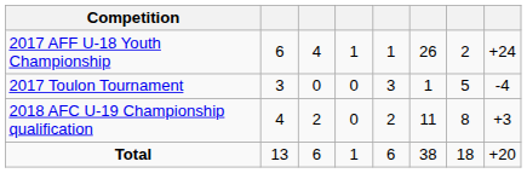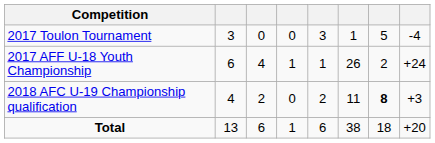 <table class="wikitable" style="text-align: center;">
 <tr>
 <th width=250>Competition</th>
 <th width=30></th>
 <th width=30></th>
 <th width=30></th>
 <th width=30></th>
 <th width=30></th>
 <th width=30></th>
 <th width=30></th>
 </tr>
 <tr>
+<td align=left><a href='#'>2017 Toulon Tournament</a></td>
+<td>3</td>
+<td>0</td>
+<td>0</td>
+<td>3</td>
+<td>1</td>
+<td>5</td>
+<td>-4</td>
+</tr>
+<tr>
 <td align=left><a href='#'>2017 AFF U-18 Youth Championship</a></td>
 <td>6</td>
 <td>4</td>
 <td>1</td>
 <td>1</td>
 <td>26</td>
 <td>2</td>
 <td>+24</td>
 </tr>
 <tr>
-<td align=left><a href='#'>2017 Toulon Tournament</a></td>
-<td>3</td>
-<td>0</td>
-<td>0</td>
-<td>3</td>
-<td>1</td>
-<td>5</td>
-<td>-4</td>
-</tr>
-<tr>
 <td align=left><a href='#'>2018 AFC U-19 Championship qualification</a></td>
 <td>4</td>
 <td>2</td>
 <td>0</td>
 <td>2</td>
 <td>11</td>
-<td>8</td>
+<td><strong>8</strong></td>
 <td>+3</td>
 </tr>
 <tr>
 <td><strong>Total</strong></td>
 <td>13</td>
 <td>6</td>
 <td>1</td>
 <td>6</td>
 <td>38</td>
 <td>18</td>
 <td>+20</td>
 </tr>
 </table>
